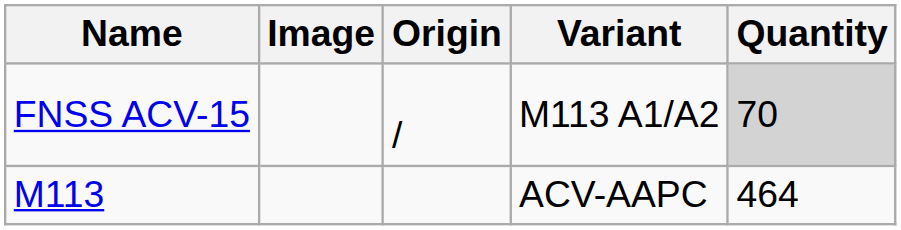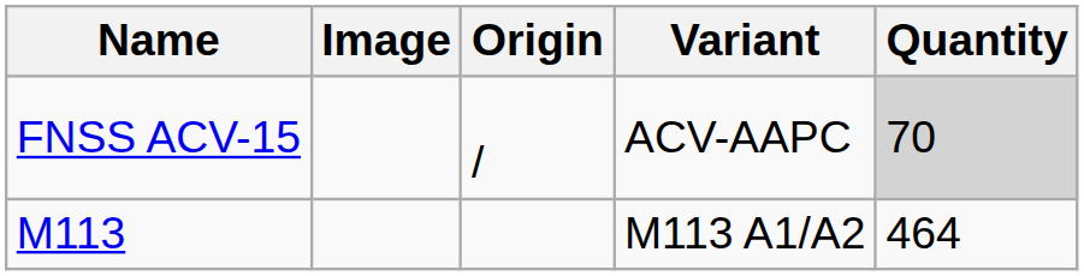 <table class="wikitable">
 <tr>
 <th>Name</th>
 <th>Image</th>
 <th>Origin</th>
 <th>Variant</th>
 <th>Quantity</th>
 </tr>
 <tr>
 <td><a href='#'>FNSS ACV-15</a></td>
 <td></td>
 <td><br>/ </td>
-<td>M113 A1/A2</td>
+<td>ACV-AAPC</td>
 <td style="background: lightgrey;">70</td>
 </tr>
 <tr>
 <td><a href='#'>M113</a></td>
 <td></td>
 <td></td>
-<td>ACV-AAPC</td>
+<td>M113 A1/A2</td>
 <td>464</td>
 </tr>
 </table>
